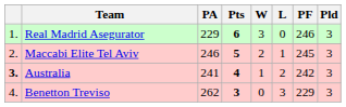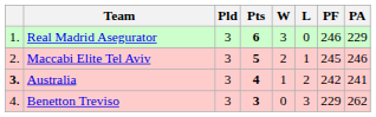 <table class=wikitable style="text-align:center">
 <tr>
 <th width=15></th>
 <th width=220>Team</th>
-<th width=20>PA</th>
+<th width=20>Pld</th>
 <th width=30>Pts</th>
 <th width=20>W</th>
 <th width=20>L</th>
 <th width=20>PF</th>
-<th width=20>Pld</th>
+<th width=20>PA</th>
 </tr>
 <tr style="background: #ccffcc;">
 <td>1.</td>
 <td align=left> <a href='#'>Real Madrid Asegurator</a></td>
-<td>229</td>
+<td>3</td>
 <td><strong>6</strong></td>
 <td>3</td>
 <td>0</td>
 <td>246</td>
-<td>3</td>
+<td>229</td>
 </tr>
 <tr style="background:#ffcccc;">
 <td>2.</td>
 <td align=left> <a href='#'>Maccabi Elite Tel Aviv</a></td>
-<td>246</td>
+<td>3</td>
 <td><strong>5</strong></td>
 <td>2</td>
 <td>1</td>
 <td>245</td>
-<td>3</td>
+<td>246</td>
 </tr>
 <tr style="background:#ffcccc;">
 <td><strong>3.</strong></td>
 <td align=left> <a href='#'>Australia</a></td>
-<td>241</td>
+<td>3</td>
 <td><strong>4</strong></td>
 <td>1</td>
 <td>2</td>
 <td>242</td>
-<td>3</td>
+<td>241</td>
 </tr>
 <tr style="background:#ffcccc;">
 <td>4.</td>
 <td align=left> <a href='#'>Benetton Treviso</a></td>
-<td>262</td>
+<td>3</td>
 <td><strong>3</strong></td>
 <td>0</td>
 <td>3</td>
 <td>229</td>
-<td>3</td>
+<td>262</td>
 </tr>
 </table>
